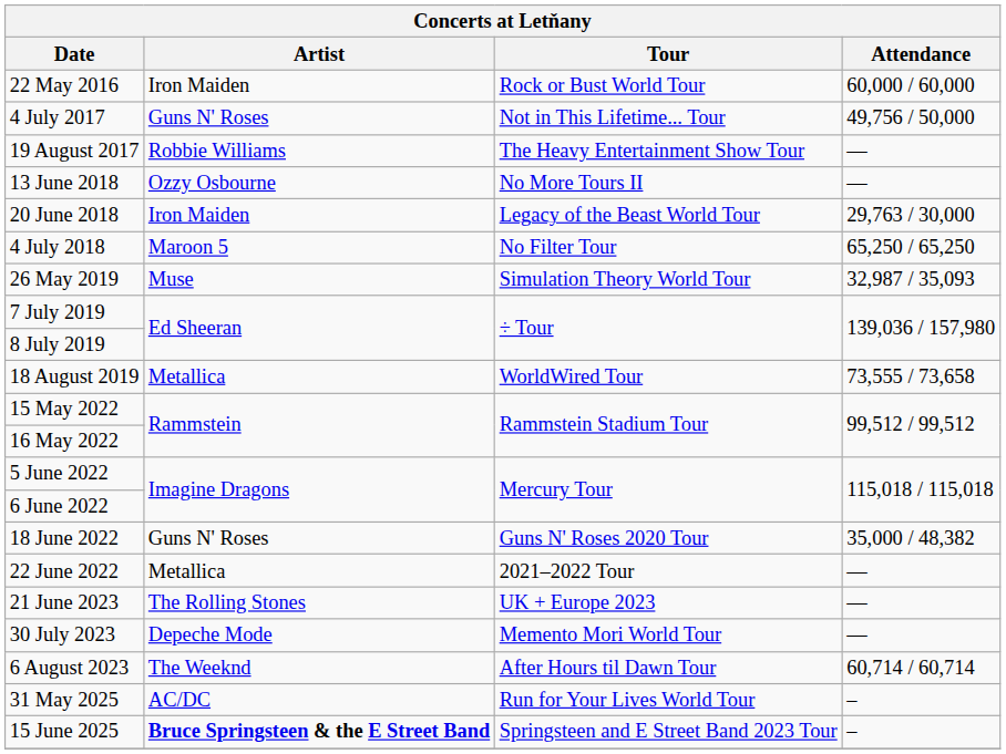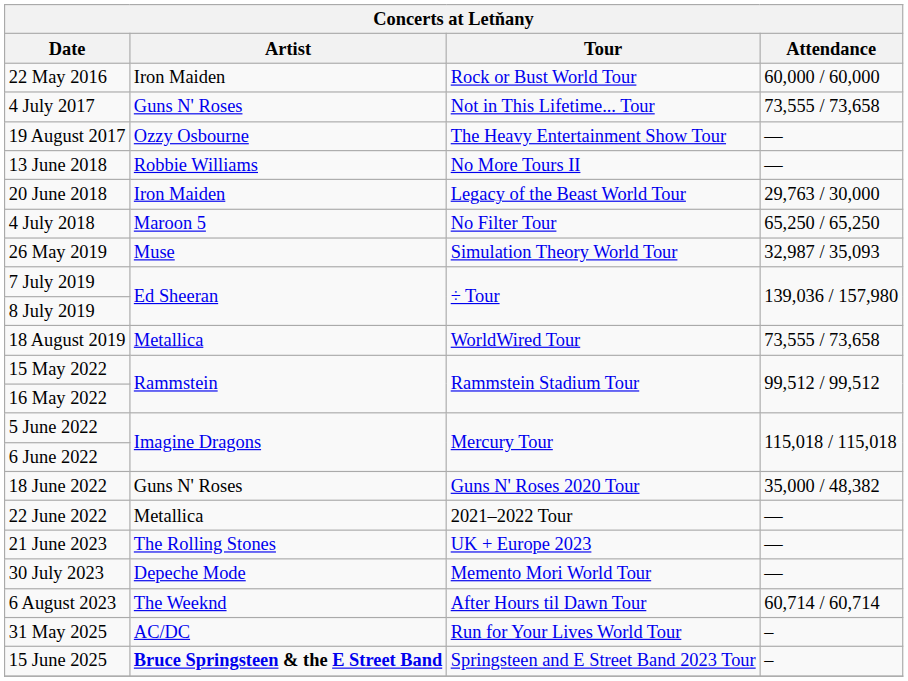 <table class="wikitable">
 <tr>
 <th colspan="4">Concerts at Letňany</th>
 </tr>
 <tr>
 <th>Date</th>
 <th>Artist</th>
 <th>Tour</th>
 <th>Attendance</th>
 </tr>
 <tr>
 <td>22 May 2016</td>
 <td>Iron Maiden</td>
 <td><a href='#'>Rock or Bust World Tour</a></td>
 <td>60,000 / 60,000</td>
 </tr>
 <tr>
 <td>4 July 2017</td>
 <td><a href='#'>Guns N' Roses</a></td>
 <td><a href='#'>Not in This Lifetime... Tour</a></td>
-<td>49,756 / 50,000</td>
+<td>73,555 / 73,658</td>
 </tr>
 <tr>
 <td>19 August 2017</td>
-<td><a href='#'>Robbie Williams</a></td>
+<td><a href='#'>Ozzy Osbourne</a></td>
 <td><a href='#'>The Heavy Entertainment Show Tour</a></td>
 <td>—</td>
 </tr>
 <tr>
 <td>13 June 2018</td>
-<td><a href='#'>Ozzy Osbourne</a></td>
+<td><a href='#'>Robbie Williams</a></td>
 <td><a href='#'>No More Tours II</a></td>
 <td>—</td>
 </tr>
 <tr>
 <td>20 June 2018</td>
 <td><a href='#'>Iron Maiden</a></td>
 <td><a href='#'>Legacy of the Beast World Tour</a></td>
 <td>29,763 / 30,000</td>
 </tr>
 <tr>
 <td>4 July 2018</td>
 <td><a href='#'>Maroon 5</a></td>
 <td><a href='#'>No Filter Tour</a></td>
 <td>65,250 / 65,250</td>
 </tr>
 <tr>
 <td>26 May 2019</td>
 <td><a href='#'>Muse</a></td>
 <td><a href='#'>Simulation Theory World Tour</a></td>
 <td>32,987 / 35,093</td>
 </tr>
 <tr>
 <td>7 July 2019</td>
 <td rowspan="2"><a href='#'>Ed Sheeran</a></td>
 <td rowspan="2"><a href='#'>÷ Tour</a></td>
 <td rowspan="2">139,036 / 157,980</td>
 </tr>
 <tr>
 <td>8 July 2019</td>
 </tr>
 <tr>
 <td>18 August 2019</td>
 <td><a href='#'>Metallica</a></td>
 <td><a href='#'>WorldWired Tour</a></td>
 <td>73,555 / 73,658</td>
 </tr>
 <tr>
 <td>15 May 2022</td>
 <td rowspan="2"><a href='#'>Rammstein</a></td>
 <td rowspan="2"><a href='#'>Rammstein Stadium Tour</a></td>
 <td rowspan="2">99,512 / 99,512</td>
 </tr>
 <tr>
 <td>16 May 2022</td>
 </tr>
 <tr>
 <td>5 June 2022</td>
 <td rowspan="2"><a href='#'>Imagine Dragons</a></td>
 <td rowspan="2"><a href='#'>Mercury Tour</a></td>
 <td rowspan="2">115,018 / 115,018</td>
 </tr>
 <tr>
 <td>6 June 2022</td>
 </tr>
 <tr>
 <td>18 June 2022</td>
 <td>Guns N' Roses</td>
 <td><a href='#'>Guns N' Roses 2020 Tour</a></td>
 <td>35,000 / 48,382</td>
 </tr>
 <tr>
 <td>22 June 2022</td>
 <td>Metallica</td>
 <td>2021–2022 Tour</td>
 <td>—</td>
 </tr>
 <tr>
 <td>21 June 2023</td>
 <td><a href='#'>The Rolling Stones</a></td>
 <td><a href='#'>UK + Europe 2023</a></td>
 <td>—</td>
 </tr>
 <tr>
 <td>30 July 2023</td>
 <td><a href='#'>Depeche Mode</a></td>
 <td><a href='#'>Memento Mori World Tour</a></td>
 <td>—</td>
 </tr>
 <tr>
 <td>6 August 2023</td>
 <td><a href='#'>The Weeknd</a></td>
 <td><a href='#'>After Hours til Dawn Tour</a></td>
 <td>60,714 / 60,714</td>
 </tr>
 <tr>
 <td>31 May 2025</td>
 <td><a href='#'>AC/DC</a></td>
 <td><a href='#'>Run for Your Lives World Tour</a></td>
 <td>–</td>
 </tr>
 <tr>
 <td>15 June 2025</td>
 <td><strong><a href='#'>Bruce Springsteen</a> & the <a href='#'>E Street Band</a></strong></td>
 <td><a href='#'>Springsteen and E Street Band 2023 Tour</a></td>
 <td>–</td>
 </tr>
 <tr>
 </tr>
 </table>
